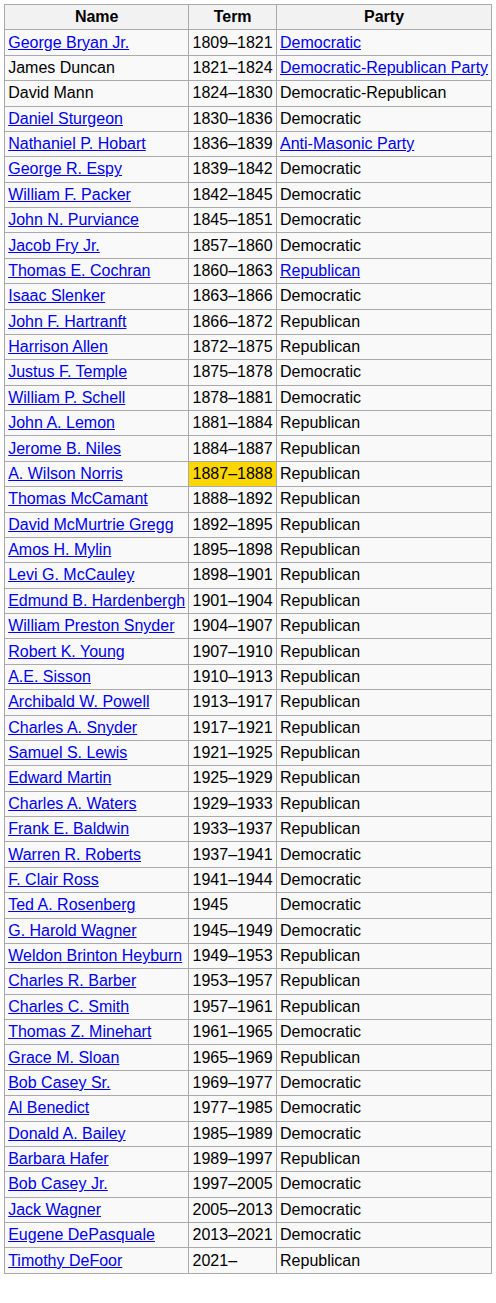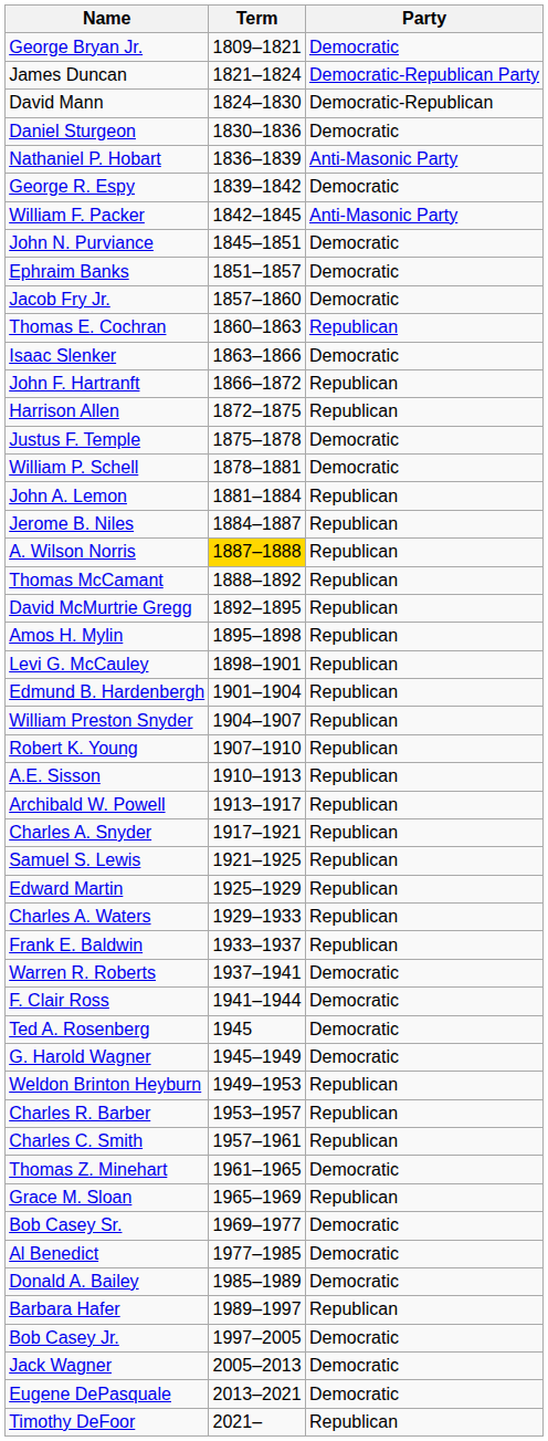 <table class="wikitable">
 <tr>
 <th>Name</th>
 <th>Term</th>
 <th>Party</th>
 </tr>
 <tr>
 <td><a href='#'>George Bryan Jr.</a></td>
 <td>1809–1821</td>
 <td><a href='#'>Democratic</a></td>
 </tr>
 <tr>
 <td>James Duncan</td>
 <td>1821–1824</td>
 <td><a href='#'>Democratic-Republican Party</a></td>
 </tr>
 <tr>
 <td>David Mann</td>
 <td>1824–1830</td>
 <td>Democratic-Republican</td>
 </tr>
 <tr>
 <td><a href='#'>Daniel Sturgeon</a></td>
 <td>1830–1836</td>
 <td>Democratic</td>
 </tr>
 <tr>
 <td><a href='#'>Nathaniel P. Hobart</a></td>
 <td>1836–1839</td>
 <td><a href='#'>Anti-Masonic Party</a></td>
 </tr>
 <tr>
 <td><a href='#'>George R. Espy</a></td>
 <td>1839–1842</td>
 <td>Democratic</td>
 </tr>
 <tr>
 <td><a href='#'>William F. Packer</a></td>
 <td>1842–1845</td>
-<td>Democratic</td>
+<td><a href='#'>Anti-Masonic Party</a></td>
 </tr>
 <tr>
 <td><a href='#'>John N. Purviance</a></td>
 <td>1845–1851</td>
+<td>Democratic</td>
+</tr>
+<tr>
+<td><a href='#'>Ephraim Banks</a></td>
+<td>1851–1857</td>
 <td>Democratic</td>
 </tr>
 <tr>
 <td><a href='#'>Jacob Fry Jr.</a></td>
 <td>1857–1860</td>
 <td>Democratic</td>
 </tr>
 <tr>
 <td><a href='#'>Thomas E. Cochran</a></td>
 <td>1860–1863</td>
 <td><a href='#'>Republican</a></td>
 </tr>
 <tr>
 <td><a href='#'>Isaac Slenker</a></td>
 <td>1863–1866</td>
 <td>Democratic</td>
 </tr>
 <tr>
 <td><a href='#'>John F. Hartranft</a></td>
 <td>1866–1872</td>
 <td>Republican</td>
 </tr>
 <tr>
 <td><a href='#'>Harrison Allen</a></td>
 <td>1872–1875</td>
 <td>Republican</td>
 </tr>
 <tr>
 <td><a href='#'>Justus F. Temple</a></td>
 <td>1875–1878</td>
 <td>Democratic</td>
 </tr>
 <tr>
 <td><a href='#'>William P. Schell</a></td>
 <td>1878–1881</td>
 <td>Democratic</td>
 </tr>
 <tr>
 <td><a href='#'>John A. Lemon</a></td>
 <td>1881–1884</td>
 <td>Republican</td>
 </tr>
 <tr>
 <td><a href='#'>Jerome B. Niles</a></td>
 <td>1884–1887</td>
 <td>Republican</td>
 </tr>
 <tr>
 <td><a href='#'>A. Wilson Norris</a></td>
 <td style="background: gold;">1887–1888</td>
 <td>Republican</td>
 </tr>
 <tr>
 <td><a href='#'>Thomas McCamant</a></td>
 <td>1888–1892</td>
 <td>Republican</td>
 </tr>
 <tr>
 <td><a href='#'>David McMurtrie Gregg</a></td>
 <td>1892–1895</td>
 <td>Republican</td>
 </tr>
 <tr>
 <td><a href='#'>Amos H. Mylin</a></td>
 <td>1895–1898</td>
 <td>Republican</td>
 </tr>
 <tr>
 <td><a href='#'>Levi G. McCauley</a></td>
 <td>1898–1901</td>
 <td>Republican</td>
 </tr>
 <tr>
 <td><a href='#'>Edmund B. Hardenbergh</a></td>
 <td>1901–1904</td>
 <td>Republican</td>
 </tr>
 <tr>
 <td><a href='#'>William Preston Snyder</a></td>
 <td>1904–1907</td>
 <td>Republican</td>
 </tr>
 <tr>
 <td><a href='#'>Robert K. Young</a></td>
 <td>1907–1910</td>
 <td>Republican</td>
 </tr>
 <tr>
 <td><a href='#'>A.E. Sisson</a></td>
 <td>1910–1913</td>
 <td>Republican</td>
 </tr>
 <tr>
 <td><a href='#'>Archibald W. Powell</a></td>
 <td>1913–1917</td>
 <td>Republican</td>
 </tr>
 <tr>
 <td><a href='#'>Charles A. Snyder</a></td>
 <td>1917–1921</td>
 <td>Republican</td>
 </tr>
 <tr>
 <td><a href='#'>Samuel S. Lewis</a></td>
 <td>1921–1925</td>
 <td>Republican</td>
 </tr>
 <tr>
 <td><a href='#'>Edward Martin</a></td>
 <td>1925–1929</td>
 <td>Republican</td>
 </tr>
 <tr>
 <td><a href='#'>Charles A. Waters</a></td>
 <td>1929–1933</td>
 <td>Republican</td>
 </tr>
 <tr>
 <td><a href='#'>Frank E. Baldwin</a></td>
 <td>1933–1937</td>
 <td>Republican</td>
 </tr>
 <tr>
 <td><a href='#'>Warren R. Roberts</a></td>
 <td>1937–1941</td>
 <td>Democratic</td>
 </tr>
 <tr>
 <td><a href='#'>F. Clair Ross</a></td>
 <td>1941–1944</td>
 <td>Democratic</td>
 </tr>
 <tr>
 <td><a href='#'>Ted A. Rosenberg</a></td>
 <td>1945</td>
 <td>Democratic</td>
 </tr>
 <tr>
 <td><a href='#'>G. Harold Wagner</a></td>
 <td>1945–1949</td>
 <td>Democratic</td>
 </tr>
 <tr>
 <td><a href='#'>Weldon Brinton Heyburn</a></td>
 <td>1949–1953</td>
 <td>Republican</td>
 </tr>
 <tr>
 <td><a href='#'>Charles R. Barber</a></td>
 <td>1953–1957</td>
 <td>Republican</td>
 </tr>
 <tr>
 <td><a href='#'>Charles C. Smith</a></td>
 <td>1957–1961</td>
 <td>Republican</td>
 </tr>
 <tr>
 <td><a href='#'>Thomas Z. Minehart</a></td>
 <td>1961–1965</td>
 <td>Democratic</td>
 </tr>
 <tr>
 <td><a href='#'>Grace M. Sloan</a></td>
 <td>1965–1969</td>
 <td>Republican</td>
 </tr>
 <tr>
 <td><a href='#'>Bob Casey Sr.</a></td>
 <td>1969–1977</td>
 <td>Democratic</td>
 </tr>
 <tr>
 <td><a href='#'>Al Benedict</a></td>
 <td>1977–1985</td>
 <td>Democratic</td>
 </tr>
 <tr>
 <td><a href='#'>Donald A. Bailey</a></td>
 <td>1985–1989</td>
 <td>Democratic</td>
 </tr>
 <tr>
 <td><a href='#'>Barbara Hafer</a></td>
 <td>1989–1997</td>
 <td>Republican</td>
 </tr>
 <tr>
 <td><a href='#'>Bob Casey Jr.</a></td>
 <td>1997–2005</td>
 <td>Democratic</td>
 </tr>
 <tr>
 <td><a href='#'>Jack Wagner</a></td>
 <td>2005–2013</td>
 <td>Democratic</td>
 </tr>
 <tr>
 <td><a href='#'>Eugene DePasquale</a></td>
 <td>2013–2021</td>
 <td>Democratic</td>
 </tr>
 <tr>
 <td><a href='#'>Timothy DeFoor</a></td>
 <td>2021–</td>
 <td>Republican</td>
 </tr>
 </table>
